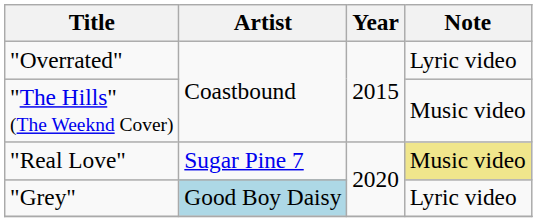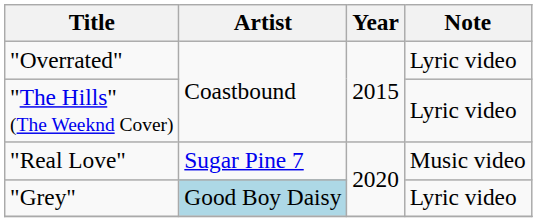 <table class="wikitable plainrowheaders" style="text-align:left;">
 <tr>
 <th scope="col">Title</th>
 <th scope="col">Artist</th>
 <th scope="col">Year</th>
 <th scope="col">Note</th>
 </tr>
 <tr>
 <td scope="row">"Overrated"</td>
 <td rowspan="2">Coastbound</td>
 <td rowspan="2">2015</td>
 <td>Lyric video</td>
 </tr>
 <tr>
 <td scope="row">"<a href='#'>The Hills</a>"<br><small>(<a href='#'>The Weeknd</a> Cover)</small></td>
-<td>Music video</td>
+<td>Lyric video</td>
 </tr>
 <tr>
 <td>"Real Love"</td>
 <td><a href='#'>Sugar Pine 7</a></td>
 <td rowspan="2">2020</td>
-<td style="background: khaki;">Music video</td>
+<td>Music video</td>
 </tr>
 <tr>
 <td>"Grey"</td>
 <td style="background: lightblue;">Good Boy Daisy</td>
 <td>Lyric video</td>
 </tr>
 <tr>
 </tr>
 </table>
